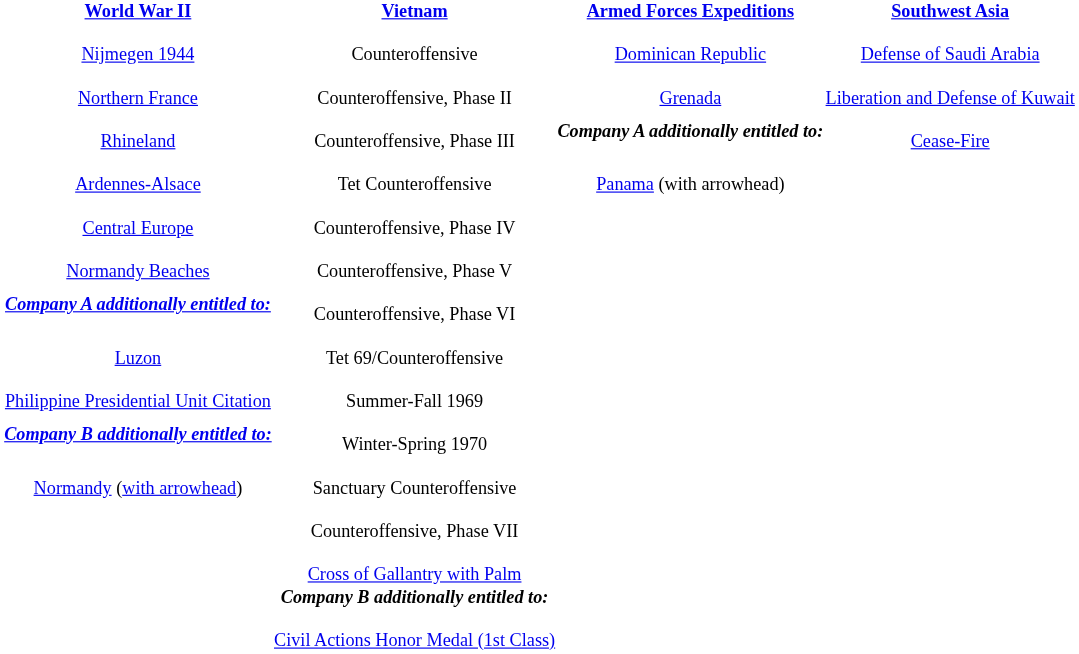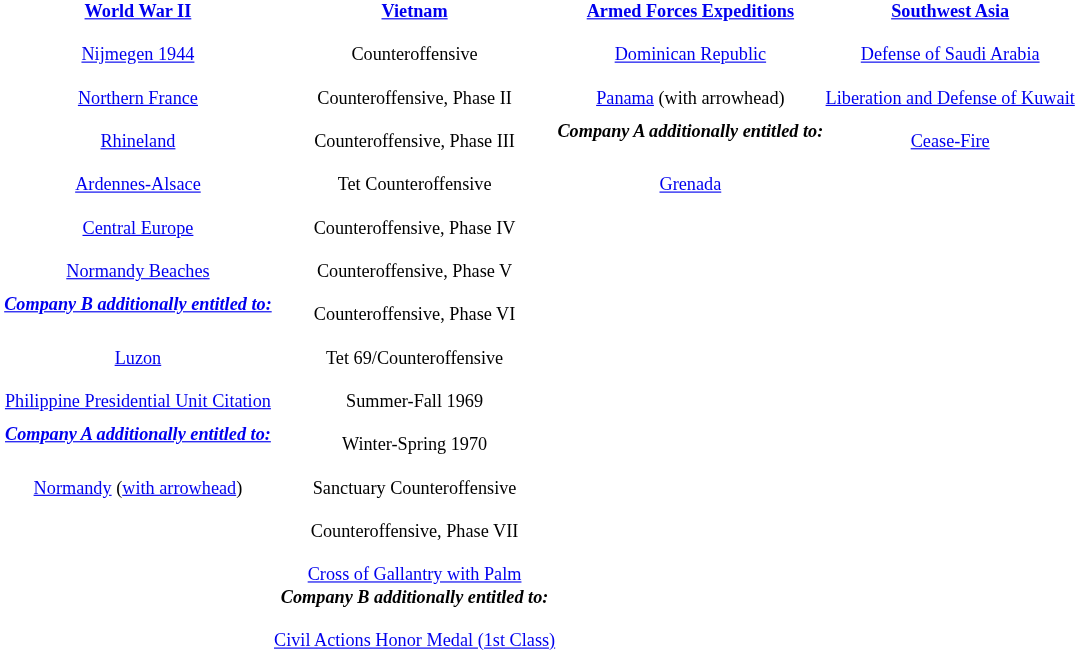 <table border="0" cellpadding="1" cellspacing="0" align="center">
 <tr>
 <th style="background: ;"><a href='#'>World War II</a></th>
 <th style="background: ;"><a href='#'>Vietnam</a></th>
 <th style="background: ;"><a href='#'>Armed Forces Expeditions</a></th>
 <th style="background: ;"><a href='#'>Southwest Asia</a></th>
 </tr>
 <tr style="text-align: center;">
 <td><br><a href='#'>Nijmegen 1944</a></td>
 <td><br>Counteroffensive</td>
 <td><br><a href='#'>Dominican Republic</a></td>
 <td><br><a href='#'>Defense of Saudi Arabia</a></td>
 </tr>
 <tr style="text-align: center;">
 <td><br><a href='#'>Northern France</a></td>
 <td><br>Counteroffensive, Phase II</td>
-<td> <br><a href='#'>Grenada</a></td>
+<td><br><a href='#'>Panama</a> (with arrowhead)</td>
 <td><br><a href='#'>Liberation and Defense of Kuwait</a></td>
 </tr>
 <tr style="text-align: center;">
 <td><br><a href='#'>Rhineland</a></td>
 <td><br>Counteroffensive, Phase III</td>
 <td><strong><em> Company A additionally entitled to: </em></strong></td>
 <td><br><a href='#'>Cease-Fire</a></td>
 </tr>
 <tr style="text-align: center;">
 <td><br><a href='#'>Ardennes-Alsace</a></td>
 <td><br>Tet Counteroffensive<br></td>
-<td><br><a href='#'>Panama</a> (with arrowhead)</td>
+<td> <br><a href='#'>Grenada</a></td>
 <td></td>
 </tr>
 <tr style="text-align: center;">
 <td><br><a href='#'>Central Europe</a></td>
 <td><br>Counteroffensive, Phase IV</td>
 <td><br></td>
 <td></td>
 </tr>
 <tr style="text-align: center;">
 <td><br><a href='#'>Normandy Beaches</a></td>
 <td><br> Counteroffensive, Phase V</td>
 <td><br></td>
 <td></td>
 </tr>
 <tr style="text-align: center;">
-<td><a href='#'><strong><em> Company A additionally entitled to: </em></strong></a></td>
+<td><a href='#'><strong><em> Company B additionally entitled to: </em></strong></a></td>
 <td><br>Counteroffensive, Phase VI</td>
 <td><br></td>
 <td></td>
 </tr>
 <tr style="text-align: center;">
 <td><br><a href='#'>Luzon</a></td>
 <td><br>Tet 69/Counteroffensive</td>
 <td><br></td>
 <td></td>
 </tr>
 <tr style="text-align: center;">
 <td><br><a href='#'>Philippine Presidential Unit Citation</a></td>
 <td><br>Summer-Fall 1969</td>
 <td><br></td>
 <td></td>
 </tr>
 <tr style="text-align: center;">
-<td><a href='#'><strong><em> Company B additionally entitled to: </em></strong></a></td>
+<td><a href='#'><strong><em> Company A additionally entitled to: </em></strong></a></td>
 <td><br>Winter-Spring 1970</td>
 <td><br></td>
 <td></td>
 </tr>
 <tr style="text-align: center;">
 <td><br><a href='#'>Normandy</a> (<a href='#'>with arrowhead</a>)</td>
 <td><br>Sanctuary Counteroffensive</td>
 <td><br></td>
 <td></td>
 </tr>
 <tr style="text-align: center;">
 <td><br></td>
 <td><br>Counteroffensive, Phase VII</td>
 <td><br></td>
 <td></td>
 </tr>
 <tr style="text-align: center;">
 <td><br></td>
 <td><br><a href='#'>Cross of Gallantry with Palm</a></td>
 <td><br></td>
 <td></td>
 </tr>
 <tr style="text-align: center;">
 <td><br></td>
 <td><strong><em> Company B additionally entitled to: </em></strong></td>
 <td><br></td>
 <td></td>
 </tr>
 <tr style="text-align: center;">
 <td><br></td>
 <td><br><a href='#'>Civil Actions Honor Medal (1st Class)</a></td>
 <td><br></td>
 <td><br></td>
 </tr>
 </table>
